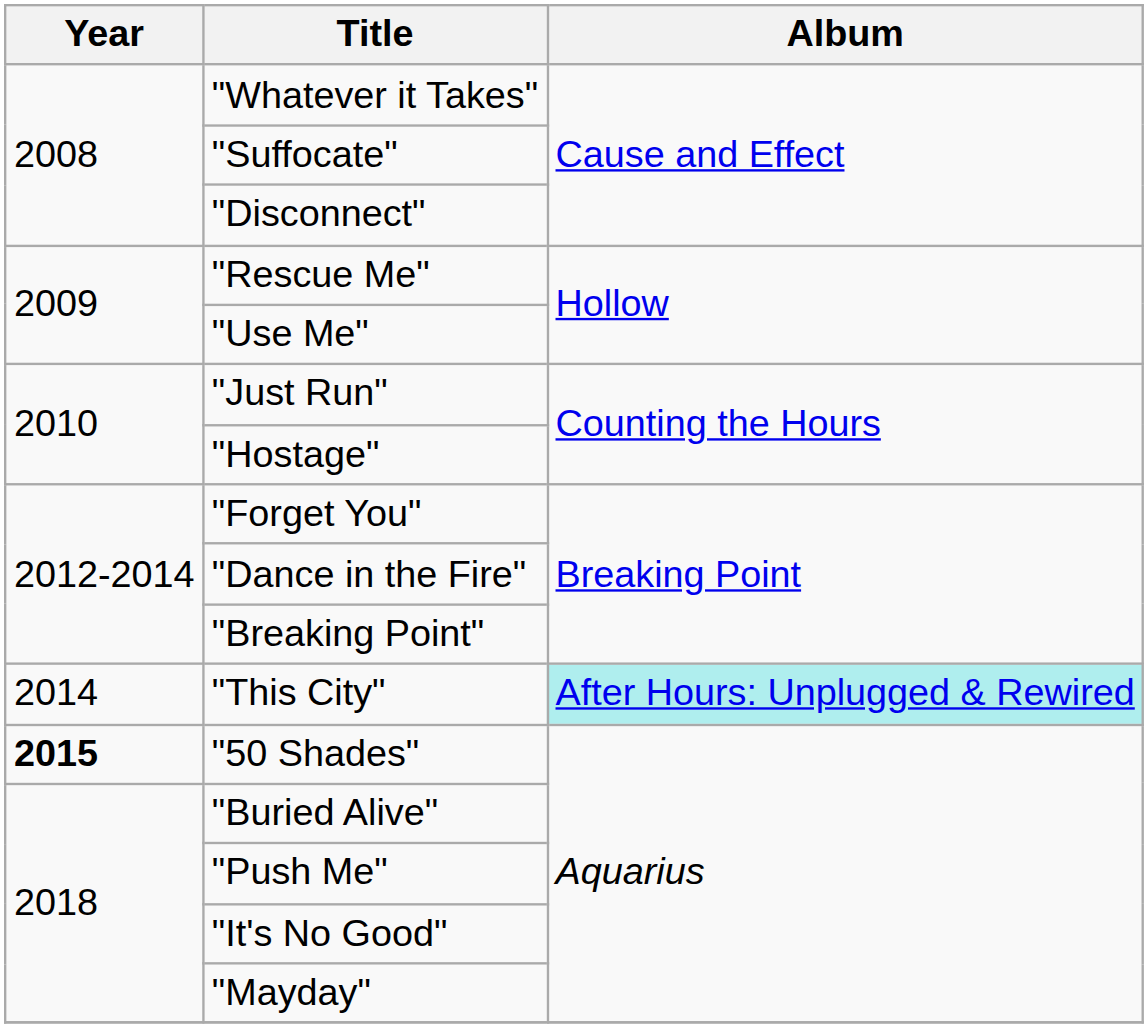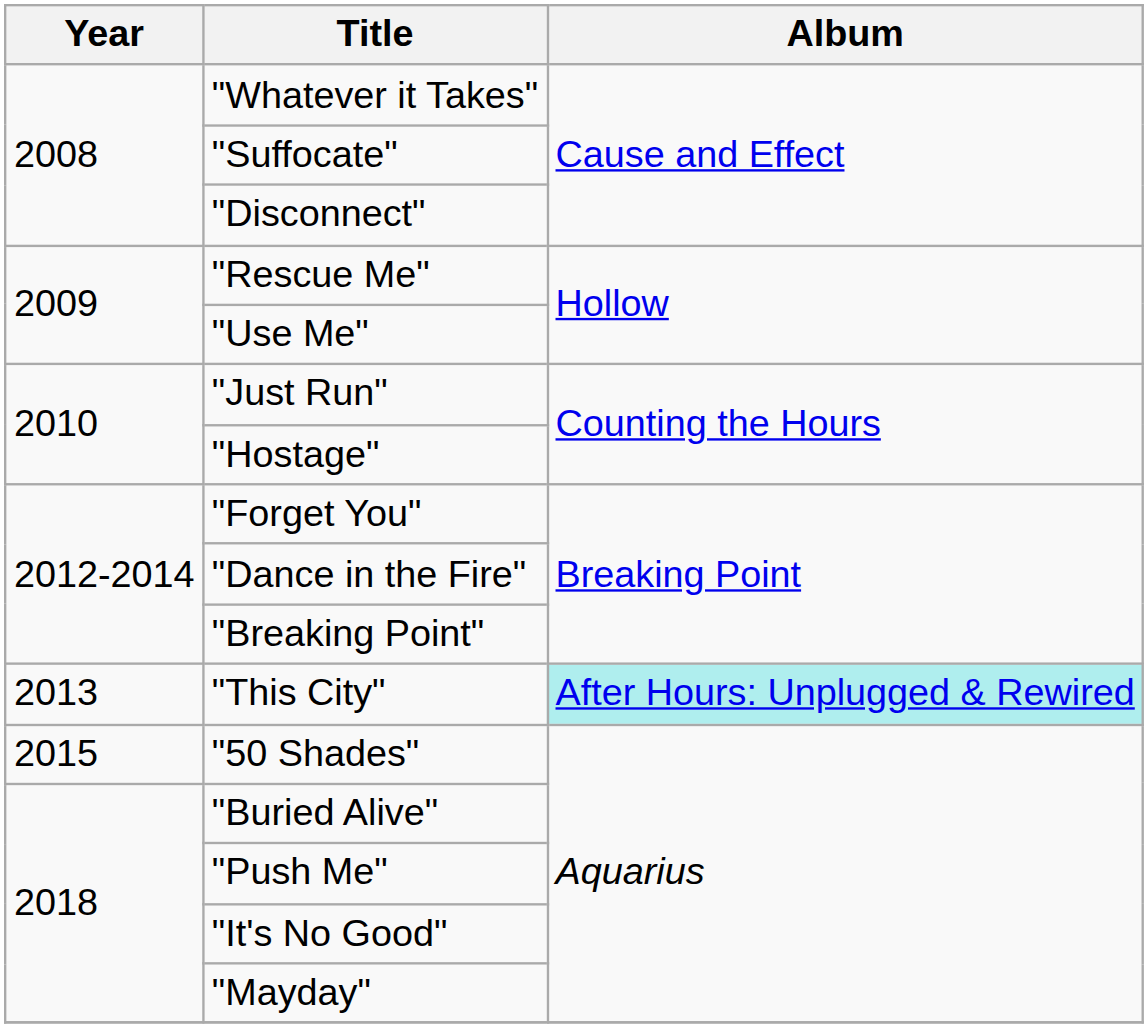 <table class="wikitable">
 <tr>
 <th>Year</th>
 <th>Title</th>
 <th>Album</th>
 </tr>
 <tr>
 <td rowspan="3">2008</td>
 <td>"Whatever it Takes"</td>
 <td rowspan="3"><a href='#'>Cause and Effect</a></td>
 </tr>
 <tr>
 <td>"Suffocate"</td>
 </tr>
 <tr>
 <td>"Disconnect"</td>
 </tr>
 <tr>
 <td rowspan="2">2009</td>
 <td>"Rescue Me"</td>
 <td rowspan="2"><a href='#'>Hollow</a></td>
 </tr>
 <tr>
 <td>"Use Me"</td>
 </tr>
 <tr>
 <td rowspan="2">2010</td>
 <td>"Just Run"</td>
 <td rowspan="2"><a href='#'>Counting the Hours</a></td>
 </tr>
 <tr>
 <td>"Hostage"</td>
 </tr>
 <tr>
 <td rowspan="3">2012-2014</td>
 <td>"Forget You"</td>
 <td rowspan="3"><a href='#'>Breaking Point</a></td>
 </tr>
 <tr>
 <td>"Dance in the Fire"</td>
 </tr>
 <tr>
 <td>"Breaking Point"</td>
 </tr>
 <tr>
-<td>2014</td>
+<td>2013</td>
 <td>"This City"</td>
 <td style="background: paleturquoise;"><a href='#'>After Hours: Unplugged & Rewired</a></td>
 </tr>
 <tr>
-<td><strong>2015</strong></td>
+<td>2015</td>
 <td>"50 Shades"</td>
 <td rowspan="5"><em>Aquarius</em> </td>
 </tr>
 <tr>
 <td rowspan="4">2018</td>
 <td>"Buried Alive"</td>
 </tr>
 <tr>
 <td>"Push Me"</td>
 </tr>
 <tr>
 <td>"It's No Good"</td>
 </tr>
 <tr>
 <td>"Mayday"</td>
 </tr>
 <tr>
 </tr>
 </table>
